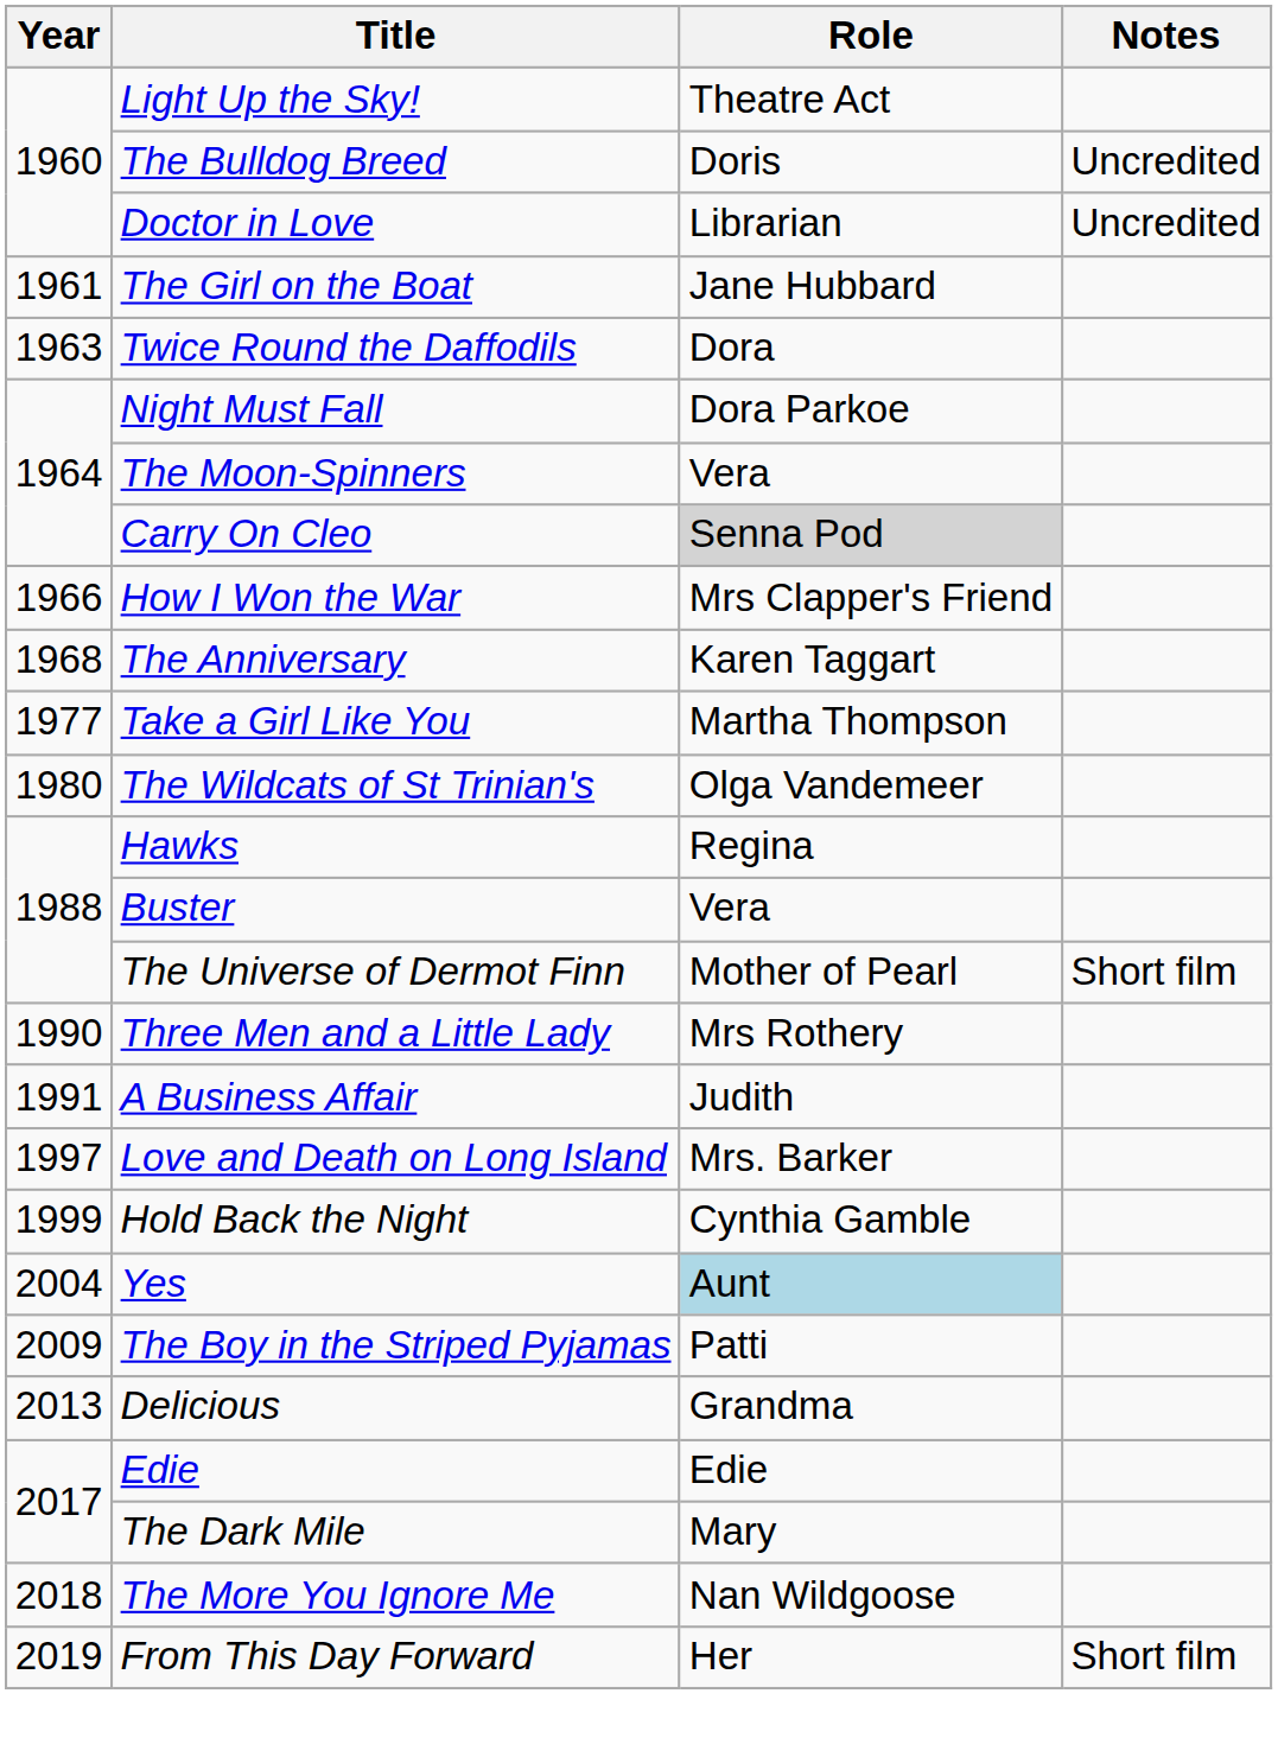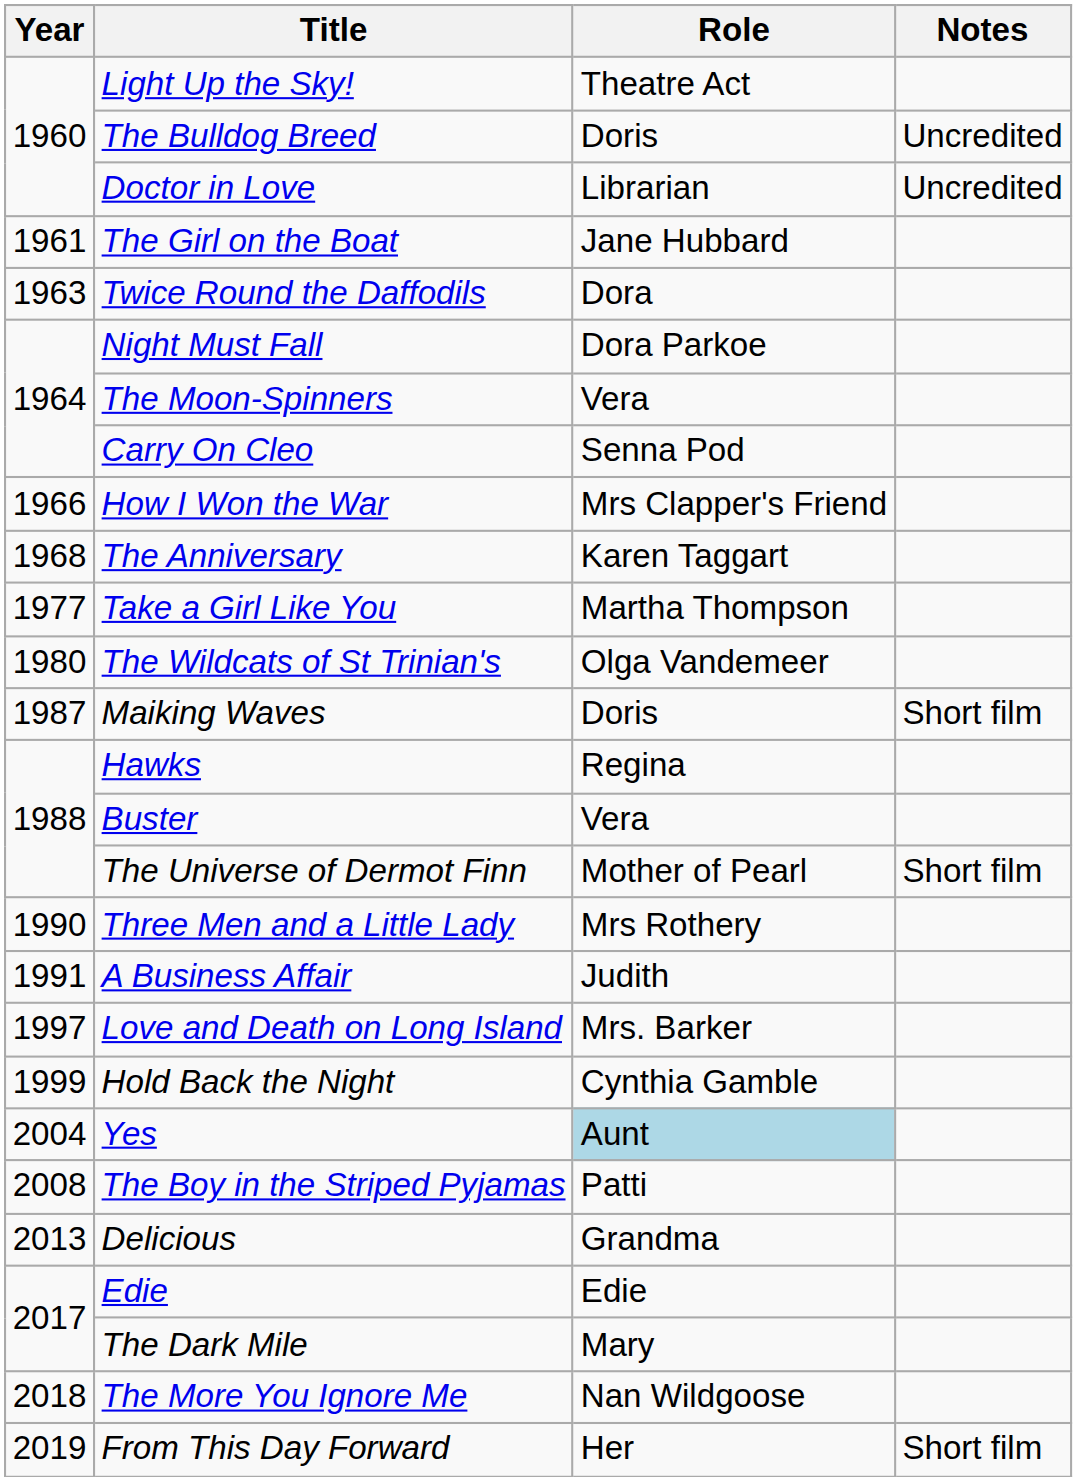 <table class="wikitable sortable">
 <tr>
 <th>Year</th>
 <th>Title</th>
 <th>Role</th>
 <th class="unsortable">Notes</th>
 </tr>
 <tr>
 <td rowspan=3>1960</td>
 <td><em><a href='#'>Light Up the Sky!</a></em></td>
 <td>Theatre Act</td>
 <td></td>
 </tr>
 <tr>
 <td><em><a href='#'>The Bulldog Breed</a></em></td>
 <td>Doris</td>
 <td>Uncredited</td>
 </tr>
 <tr>
 <td><em><a href='#'>Doctor in Love</a></em></td>
 <td>Librarian</td>
 <td>Uncredited</td>
 </tr>
 <tr>
 <td>1961</td>
 <td><em><a href='#'>The Girl on the Boat</a></em></td>
 <td>Jane Hubbard</td>
 <td></td>
 </tr>
 <tr>
 <td>1963</td>
 <td><em><a href='#'>Twice Round the Daffodils</a></em></td>
 <td>Dora</td>
 <td></td>
 </tr>
 <tr>
 <td rowspan=3>1964</td>
 <td><em><a href='#'>Night Must Fall</a></em></td>
 <td>Dora Parkoe</td>
 <td></td>
 </tr>
 <tr>
 <td><em><a href='#'>The Moon-Spinners</a></em></td>
 <td>Vera</td>
 <td></td>
 </tr>
 <tr>
 <td><em><a href='#'>Carry On Cleo</a></em></td>
-<td style="background: lightgrey;">Senna Pod</td>
+<td>Senna Pod</td>
 <td></td>
 </tr>
 <tr>
 <td>1966</td>
 <td><em><a href='#'>How I Won the War</a></em></td>
 <td>Mrs Clapper's Friend</td>
 <td></td>
 </tr>
 <tr>
 <td>1968</td>
 <td><em><a href='#'>The Anniversary</a></em></td>
 <td>Karen Taggart</td>
 <td></td>
 </tr>
 <tr>
 <td>1977</td>
 <td><em><a href='#'>Take a Girl Like You</a></em></td>
 <td>Martha Thompson</td>
 <td></td>
 </tr>
 <tr>
 <td>1980</td>
 <td><em><a href='#'>The Wildcats of St Trinian's</a></em></td>
 <td>Olga Vandemeer</td>
 <td></td>
+</tr>
+<tr>
+<td>1987</td>
+<td><em>Maiking Waves</em></td>
+<td>Doris</td>
+<td>Short film</td>
 </tr>
 <tr>
 <td rowspan=3>1988</td>
 <td><em><a href='#'>Hawks</a></em></td>
 <td>Regina</td>
 <td></td>
 </tr>
 <tr>
 <td><em><a href='#'>Buster</a></em></td>
 <td>Vera</td>
 <td></td>
 </tr>
 <tr>
 <td><em>The Universe of Dermot Finn</em></td>
 <td>Mother of Pearl</td>
 <td>Short film</td>
 </tr>
 <tr>
 <td>1990</td>
 <td><em><a href='#'>Three Men and a Little Lady</a></em></td>
 <td>Mrs Rothery</td>
 <td></td>
 </tr>
 <tr>
 <td>1991</td>
 <td><em><a href='#'>A Business Affair</a></em></td>
 <td>Judith</td>
 <td></td>
 </tr>
 <tr>
 <td>1997</td>
 <td><em><a href='#'>Love and Death on Long Island</a></em></td>
 <td>Mrs. Barker</td>
 <td></td>
 </tr>
 <tr>
 <td>1999</td>
 <td><em>Hold Back the Night</em></td>
 <td>Cynthia Gamble</td>
 <td></td>
 </tr>
 <tr>
 <td>2004</td>
 <td><em><a href='#'>Yes</a></em></td>
 <td style="background: lightblue;">Aunt</td>
 <td></td>
 </tr>
 <tr>
-<td>2009</td>
+<td>2008</td>
 <td><em><a href='#'>The Boy in the Striped Pyjamas</a></em></td>
 <td>Patti</td>
 <td></td>
 </tr>
 <tr>
 <td>2013</td>
 <td><em>Delicious</em></td>
 <td>Grandma</td>
 <td></td>
 </tr>
 <tr>
 <td rowspan=2>2017</td>
 <td><em><a href='#'>Edie</a></em></td>
 <td>Edie</td>
 <td></td>
 </tr>
 <tr>
 <td><em>The Dark Mile</em></td>
 <td>Mary</td>
 <td></td>
 </tr>
 <tr>
 <td>2018</td>
 <td><em><a href='#'>The More You Ignore Me</a></em></td>
 <td>Nan Wildgoose</td>
 <td></td>
 </tr>
 <tr>
 <td>2019</td>
 <td><em>From This Day Forward</em></td>
 <td>Her</td>
 <td>Short film</td>
 </tr>
 </table>
